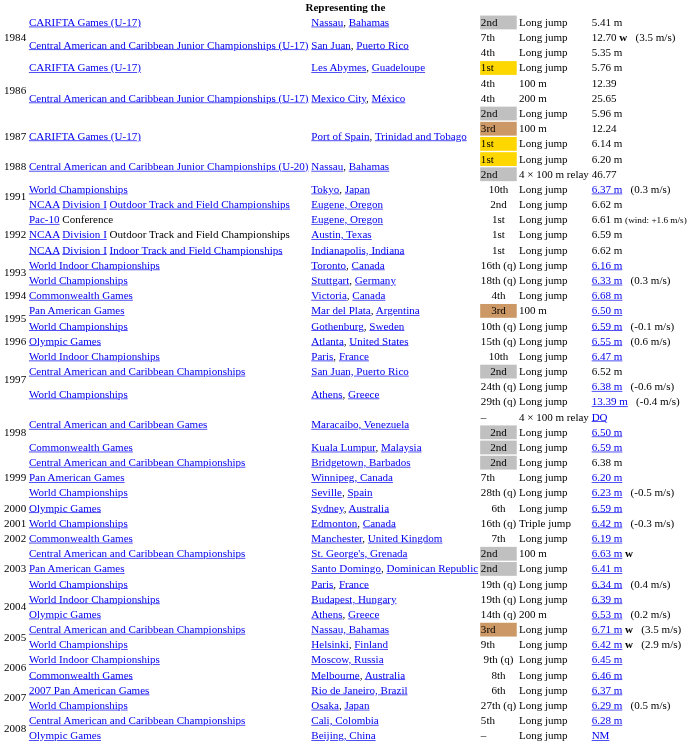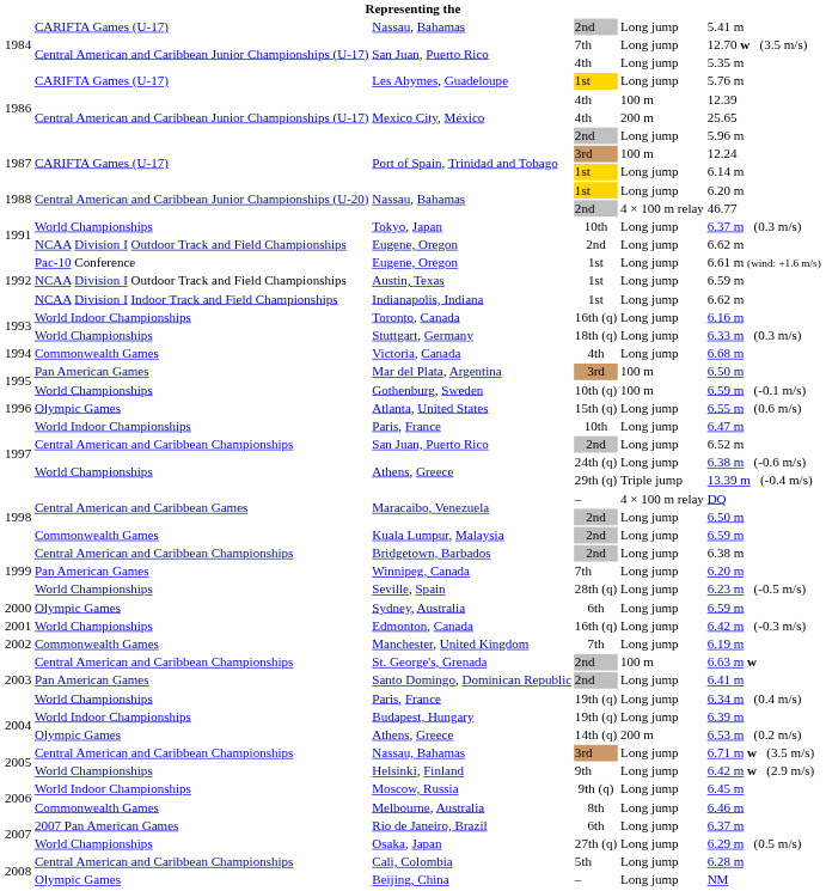 <table>
 <tr>
 <th colspan="6">Representing the </th>
 </tr>
 <tr>
 <td rowspan = "3">1984</td>
 <td><a href='#'>CARIFTA Games (U-17)</a></td>
 <td><a href='#'>Nassau</a>, <a href='#'>Bahamas</a></td>
 <td bgcolor=silver>2nd</td>
 <td>Long jump</td>
 <td>5.41 m</td>
 </tr>
 <tr>
 <td rowspan = "2"><a href='#'>Central American and Caribbean Junior Championships (U-17)</a></td>
 <td rowspan = "2"><a href='#'>San Juan</a>, <a href='#'>Puerto Rico</a></td>
 <td>7th</td>
 <td>Long jump</td>
 <td>12.70 <strong>w</strong>   (3.5 m/s)</td>
 </tr>
 <tr>
 <td>4th</td>
 <td>Long jump</td>
 <td>5.35 m</td>
 </tr>
 <tr>
 <td rowspan = "4">1986</td>
 <td><a href='#'>CARIFTA Games (U-17)</a></td>
 <td><a href='#'>Les Abymes</a>, <a href='#'>Guadeloupe</a></td>
 <td bgcolor=gold>1st</td>
 <td>Long jump</td>
 <td>5.76 m</td>
 </tr>
 <tr>
 <td rowspan = "3"><a href='#'>Central American and Caribbean Junior Championships (U-17)</a></td>
 <td rowspan = "3"><a href='#'>Mexico City</a>, <a href='#'>México</a></td>
 <td>4th</td>
 <td>100 m</td>
 <td>12.39</td>
 </tr>
 <tr>
 <td>4th</td>
 <td>200 m</td>
 <td>25.65</td>
 </tr>
 <tr>
 <td bgcolor=silver>2nd</td>
 <td>Long jump</td>
 <td>5.96 m</td>
 </tr>
 <tr>
 <td rowspan = "2">1987</td>
 <td rowspan = "2"><a href='#'>CARIFTA Games (U-17)</a></td>
 <td rowspan = "2"><a href='#'>Port of Spain</a>, <a href='#'>Trinidad and Tobago</a></td>
 <td bgcolor=cc9966>3rd</td>
 <td>100 m</td>
 <td>12.24</td>
 </tr>
 <tr>
 <td bgcolor=gold>1st</td>
 <td>Long jump</td>
 <td>6.14 m</td>
 </tr>
 <tr>
 <td rowspan = "2">1988</td>
 <td rowspan = "2"><a href='#'>Central American and Caribbean Junior Championships (U-20)</a></td>
 <td rowspan = "2"><a href='#'>Nassau</a>, <a href='#'>Bahamas</a></td>
 <td bgcolor=gold>1st</td>
 <td>Long jump</td>
 <td>6.20 m</td>
 </tr>
 <tr>
 <td bgcolor=silver>2nd</td>
 <td>4 × 100 m relay</td>
 <td>46.77</td>
 </tr>
 <tr>
 <td rowspan = "2">1991</td>
 <td><a href='#'>World Championships</a></td>
 <td><a href='#'>Tokyo</a>, <a href='#'>Japan</a></td>
 <td align="center">10th</td>
 <td>Long jump</td>
 <td><a href='#'>6.37 m</a>   (0.3 m/s)</td>
 </tr>
 <tr>
 <td><a href='#'>NCAA</a> <a href='#'>Division I</a> <a href='#'>Outdoor Track and Field Championships</a></td>
 <td><a href='#'>Eugene, Oregon</a></td>
 <td align="center">2nd</td>
 <td>Long jump</td>
 <td>6.62 m</td>
 </tr>
 <tr>
 <td rowspan = "3">1992</td>
 <td><a href='#'>Pac-10</a> Conference</td>
 <td><a href='#'>Eugene, Oregon</a></td>
 <td align="center">1st</td>
 <td>Long jump</td>
 <td>6.61 m <small>(wind: +1.6 m/s)</small></td>
 </tr>
 <tr>
 <td><a href='#'>NCAA</a> <a href='#'>Division I</a> Outdoor Track and Field Championships</td>
 <td><a href='#'>Austin, Texas</a></td>
 <td align="center">1st</td>
 <td>Long jump</td>
 <td>6.59 m</td>
 </tr>
 <tr>
 <td><a href='#'>NCAA</a> <a href='#'>Division I</a> <a href='#'>Indoor Track and Field Championships</a></td>
 <td><a href='#'>Indianapolis, Indiana</a></td>
 <td align="center">1st</td>
 <td>Long jump</td>
 <td>6.62 m</td>
 </tr>
 <tr>
 <td rowspan=2>1993</td>
 <td><a href='#'>World Indoor Championships</a></td>
 <td><a href='#'>Toronto</a>, <a href='#'>Canada</a></td>
 <td>16th (q)</td>
 <td>Long jump</td>
 <td><a href='#'>6.16 m</a></td>
 </tr>
 <tr>
 <td><a href='#'>World Championships</a></td>
 <td><a href='#'>Stuttgart</a>, <a href='#'>Germany</a></td>
 <td>18th (q)</td>
 <td>Long jump</td>
 <td><a href='#'>6.33 m</a>   (0.3 m/s)</td>
 </tr>
 <tr>
 <td>1994</td>
 <td><a href='#'>Commonwealth Games</a></td>
 <td><a href='#'>Victoria</a>, <a href='#'>Canada</a></td>
 <td align="center">4th</td>
 <td>Long jump</td>
 <td><a href='#'>6.68 m</a></td>
 </tr>
 <tr>
 <td rowspan = "2">1995</td>
 <td><a href='#'>Pan American Games</a></td>
 <td><a href='#'>Mar del Plata</a>, <a href='#'>Argentina</a></td>
 <td bgcolor="cc9966" align="center">3rd</td>
 <td>100 m</td>
 <td><a href='#'>6.50 m</a></td>
 </tr>
 <tr>
 <td><a href='#'>World Championships</a></td>
 <td><a href='#'>Gothenburg</a>, <a href='#'>Sweden</a></td>
 <td>10th (q)</td>
-<td>Long jump</td>
+<td>100 m</td>
 <td><a href='#'>6.59 m</a>   (-0.1 m/s)</td>
 </tr>
 <tr>
 <td>1996</td>
 <td><a href='#'>Olympic Games</a></td>
 <td><a href='#'>Atlanta</a>, <a href='#'>United States</a></td>
 <td>15th (q)</td>
 <td>Long jump</td>
 <td><a href='#'>6.55 m</a>   (0.6 m/s)</td>
 </tr>
 <tr>
 <td rowspan = "4">1997</td>
 <td><a href='#'>World Indoor Championships</a></td>
 <td><a href='#'>Paris</a>, <a href='#'>France</a></td>
 <td align="center">10th</td>
 <td>Long jump</td>
 <td><a href='#'>6.47 m</a></td>
 </tr>
 <tr>
 <td><a href='#'>Central American and Caribbean Championships</a></td>
 <td><a href='#'>San Juan, Puerto Rico</a></td>
 <td bgcolor="silver" align="center">2nd</td>
 <td>Long jump</td>
 <td>6.52 m</td>
 </tr>
 <tr>
 <td rowspan = "2"><a href='#'>World Championships</a></td>
 <td rowspan = "2"><a href='#'>Athens</a>, <a href='#'>Greece</a></td>
 <td>24th (q)</td>
 <td>Long jump</td>
 <td><a href='#'>6.38 m</a>   (-0.6 m/s)</td>
 </tr>
 <tr>
 <td>29th (q)</td>
-<td>Long jump</td>
+<td>Triple jump</td>
 <td><a href='#'>13.39 m</a>   (-0.4 m/s)</td>
 </tr>
 <tr>
 <td rowspan = "3">1998</td>
 <td rowspan = "2"><a href='#'>Central American and Caribbean Games</a></td>
 <td rowspan = "2"><a href='#'>Maracaibo, Venezuela</a></td>
 <td>–</td>
 <td>4 × 100 m relay</td>
 <td><a href='#'>DQ</a></td>
 </tr>
 <tr>
 <td bgcolor="silver" align="center">2nd</td>
 <td>Long jump</td>
 <td><a href='#'>6.50 m</a></td>
 </tr>
 <tr>
 <td><a href='#'>Commonwealth Games</a></td>
 <td><a href='#'>Kuala Lumpur</a>, <a href='#'>Malaysia</a></td>
 <td bgcolor="silver" align="center">2nd</td>
 <td>Long jump</td>
 <td><a href='#'>6.59 m</a></td>
 </tr>
 <tr>
 <td rowspan = "3">1999</td>
 <td><a href='#'>Central American and Caribbean Championships</a></td>
 <td><a href='#'>Bridgetown, Barbados</a></td>
 <td bgcolor="silver" align="center">2nd</td>
 <td>Long jump</td>
 <td>6.38 m</td>
 </tr>
 <tr>
 <td><a href='#'>Pan American Games</a></td>
 <td><a href='#'>Winnipeg, Canada</a></td>
 <td>7th</td>
 <td>Long jump</td>
 <td><a href='#'>6.20 m</a></td>
 </tr>
 <tr>
 <td><a href='#'>World Championships</a></td>
 <td><a href='#'>Seville</a>, <a href='#'>Spain</a></td>
 <td>28th (q)</td>
 <td>Long jump</td>
 <td><a href='#'>6.23 m</a>   (-0.5 m/s)</td>
 </tr>
 <tr>
 <td>2000</td>
 <td><a href='#'>Olympic Games</a></td>
 <td><a href='#'>Sydney</a>, <a href='#'>Australia</a></td>
 <td align="center">6th</td>
 <td>Long jump</td>
 <td><a href='#'>6.59 m</a></td>
 </tr>
 <tr>
 <td>2001</td>
 <td><a href='#'>World Championships</a></td>
 <td><a href='#'>Edmonton</a>, <a href='#'>Canada</a></td>
 <td>16th (q)</td>
-<td>Triple jump</td>
+<td>Long jump</td>
 <td><a href='#'>6.42 m</a>   (-0.3 m/s)</td>
 </tr>
 <tr>
 <td>2002</td>
 <td><a href='#'>Commonwealth Games</a></td>
 <td><a href='#'>Manchester</a>, <a href='#'>United Kingdom</a></td>
 <td align="center">7th</td>
 <td>Long jump</td>
 <td><a href='#'>6.19 m</a></td>
 </tr>
 <tr>
 <td rowspan = "3">2003</td>
 <td><a href='#'>Central American and Caribbean Championships</a></td>
 <td><a href='#'>St. George's, Grenada</a></td>
 <td bgcolor=silver>2nd</td>
 <td>100 m</td>
 <td><a href='#'>6.63 m</a> <strong>w</strong></td>
 </tr>
 <tr>
 <td><a href='#'>Pan American Games</a></td>
 <td><a href='#'>Santo Domingo</a>, <a href='#'>Dominican Republic</a></td>
 <td bgcolor="silver">2nd</td>
 <td>Long jump</td>
 <td><a href='#'>6.41 m</a></td>
 </tr>
 <tr>
 <td><a href='#'>World Championships</a></td>
 <td><a href='#'>Paris</a>, <a href='#'>France</a></td>
 <td>19th (q)</td>
 <td>Long jump</td>
 <td><a href='#'>6.34 m</a>   (0.4 m/s)</td>
 </tr>
 <tr>
 <td rowspan=2>2004</td>
 <td><a href='#'>World Indoor Championships</a></td>
 <td><a href='#'>Budapest, Hungary</a></td>
 <td align="center">19th (q)</td>
 <td>Long jump</td>
 <td><a href='#'>6.39 m</a></td>
 </tr>
 <tr>
 <td><a href='#'>Olympic Games</a></td>
 <td><a href='#'>Athens</a>, <a href='#'>Greece</a></td>
 <td>14th (q)</td>
 <td>200 m</td>
 <td><a href='#'>6.53 m</a>   (0.2 m/s)</td>
 </tr>
 <tr>
 <td rowspan=2>2005</td>
 <td><a href='#'>Central American and Caribbean Championships</a></td>
 <td><a href='#'>Nassau, Bahamas</a></td>
 <td bgcolor=cc9966>3rd</td>
 <td>Long jump</td>
 <td><a href='#'>6.71 m</a> <strong>w</strong>   (3.5 m/s)</td>
 </tr>
 <tr>
 <td><a href='#'>World Championships</a></td>
 <td><a href='#'>Helsinki</a>, <a href='#'>Finland</a></td>
 <td>9th</td>
 <td>Long jump</td>
 <td><a href='#'>6.42 m</a> <strong>w</strong>   (2.9 m/s)</td>
 </tr>
 <tr>
 <td rowspan=2>2006</td>
 <td><a href='#'>World Indoor Championships</a></td>
 <td><a href='#'>Moscow, Russia</a></td>
 <td align="center">9th (q)</td>
 <td>Long jump</td>
 <td><a href='#'>6.45 m</a></td>
 </tr>
 <tr>
 <td><a href='#'>Commonwealth Games</a></td>
 <td><a href='#'>Melbourne</a>, <a href='#'>Australia</a></td>
 <td align="center">8th</td>
 <td>Long jump</td>
 <td><a href='#'>6.46 m</a></td>
 </tr>
 <tr>
 <td rowspan=2>2007</td>
 <td><a href='#'>2007 Pan American Games</a></td>
 <td><a href='#'>Rio de Janeiro, Brazil</a></td>
 <td align="center">6th</td>
 <td>Long jump</td>
 <td><a href='#'>6.37 m</a></td>
 </tr>
 <tr>
 <td><a href='#'>World Championships</a></td>
 <td><a href='#'>Osaka</a>, <a href='#'>Japan</a></td>
 <td>27th (q)</td>
 <td>Long jump</td>
 <td><a href='#'>6.29 m</a>   (0.5 m/s)</td>
 </tr>
 <tr>
 <td rowspan=2>2008</td>
 <td><a href='#'>Central American and Caribbean Championships</a></td>
 <td><a href='#'>Cali, Colombia</a></td>
 <td>5th</td>
 <td>Long jump</td>
 <td><a href='#'>6.28 m</a></td>
 </tr>
 <tr>
 <td><a href='#'>Olympic Games</a></td>
 <td><a href='#'>Beijing, China</a></td>
 <td>–</td>
 <td>Long jump</td>
 <td><a href='#'>NM</a></td>
 </tr>
 </table>
